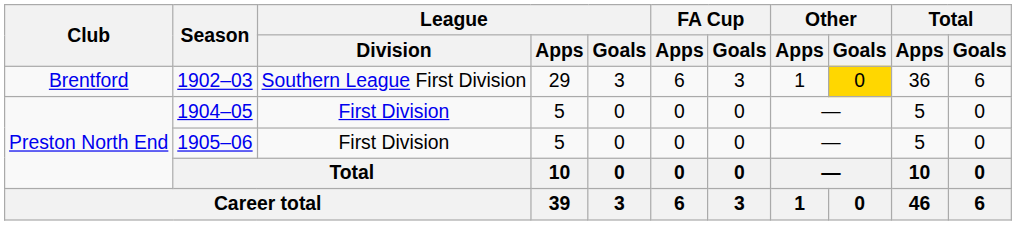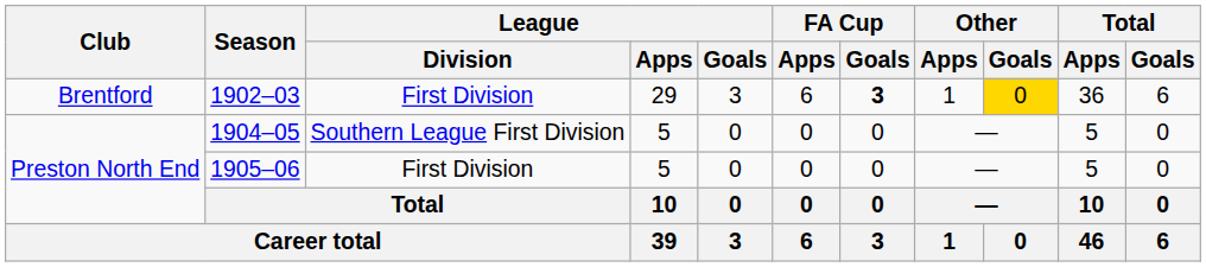 <table class="wikitable" style="text-align: center;">
 <tr>
 <th rowspan="2">Club</th>
 <th rowspan="2">Season</th>
 <th colspan="3">League</th>
 <th colspan="2">FA Cup</th>
 <th colspan="2">Other</th>
 <th colspan="2">Total</th>
 </tr>
 <tr>
 <th>Division</th>
 <th>Apps</th>
 <th>Goals</th>
 <th>Apps</th>
 <th>Goals</th>
 <th>Apps</th>
 <th>Goals</th>
 <th>Apps</th>
 <th>Goals</th>
 </tr>
 <tr>
 <td><a href='#'>Brentford</a></td>
 <td><a href='#'>1902–03</a></td>
-<td><a href='#'>Southern League</a> First Division</td>
+<td><a href='#'>First Division</a></td>
 <td>29</td>
 <td>3</td>
 <td>6</td>
-<td>3</td>
+<td><strong>3</strong></td>
 <td>1</td>
 <td style="background: gold;">0</td>
 <td>36</td>
 <td>6</td>
 </tr>
 <tr>
 <td rowspan="3"><a href='#'>Preston North End</a></td>
 <td><a href='#'>1904–05</a></td>
-<td><a href='#'>First Division</a></td>
+<td><a href='#'>Southern League</a> First Division</td>
 <td>5</td>
 <td>0</td>
 <td>0</td>
 <td>0</td>
 <td colspan="2">―</td>
 <td>5</td>
 <td>0</td>
 </tr>
 <tr>
 <td><a href='#'>1905–06</a></td>
 <td>First Division</td>
 <td>5</td>
 <td>0</td>
 <td>0</td>
 <td>0</td>
 <td colspan="2">―</td>
 <td>5</td>
 <td>0</td>
 </tr>
 <tr>
 <th colspan="2">Total</th>
 <th>10</th>
 <th>0</th>
 <th>0</th>
 <th>0</th>
 <th colspan="2">―</th>
 <th>10</th>
 <th>0</th>
 </tr>
 <tr>
 <th colspan="3">Career total</th>
 <th>39</th>
 <th>3</th>
 <th>6</th>
 <th>3</th>
 <th>1</th>
 <th>0</th>
 <th>46</th>
 <th>6</th>
 </tr>
 </table>
